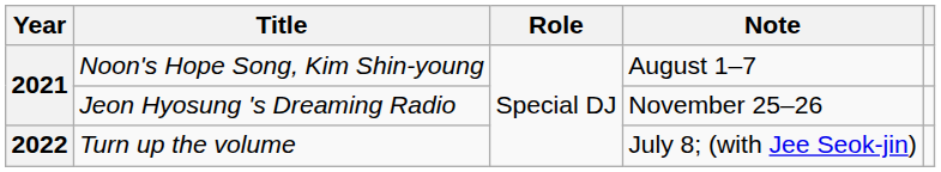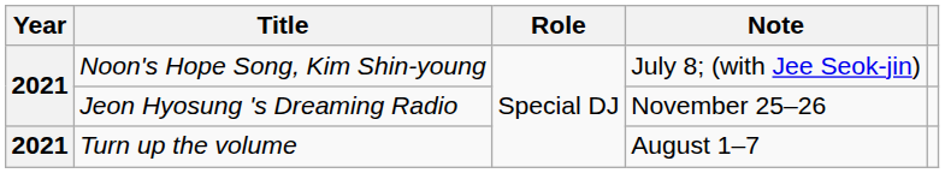 <table class="wikitable plainrowheaders sortable nowrap">
 <tr>
 <th scope="col">Year</th>
 <th scope="col">Title</th>
 <th scope="col">Role</th>
 <th scope="col">Note</th>
 <th scope="col" class="unsortable"></th>
 </tr>
 <tr>
 <th scope="row"  rowspan=2>2021</th>
 <td><em>Noon's Hope Song, Kim Shin-young</em></td>
 <td rowspan=3>Special DJ</td>
-<td>August 1–7</td>
+<td>July 8; (with <a href='#'>Jee Seok-jin</a>)</td>
 <td style="text-align:center"></td>
 </tr>
 <tr>
 <td><em>Jeon Hyosung 's Dreaming Radio</em></td>
 <td>November 25–26</td>
 <td style="text-align:center"></td>
 </tr>
 <tr>
-<th scope="row">2022</th>
+<th scope="row">2021</th>
 <td><em>Turn up the volume</em></td>
-<td>July 8; (with <a href='#'>Jee Seok-jin</a>)</td>
+<td>August 1–7</td>
 <td style="text-align:center"></td>
 </tr>
 </table>
